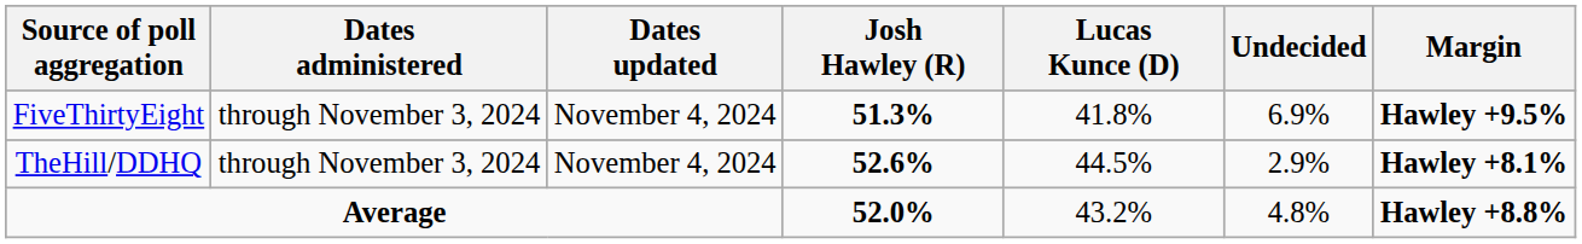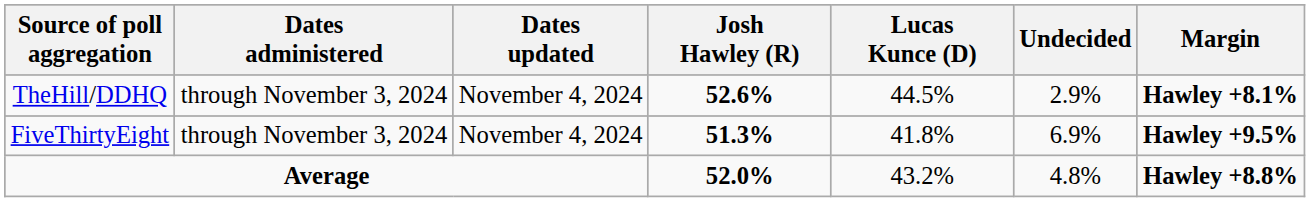 <table class="wikitable sortable" style="text-align:center;font-size:90%;line-height:17px">
 <tr>
 <th>Source of poll<br>aggregation</th>
 <th>Dates<br>administered</th>
 <th>Dates<br>updated</th>
 <th style="width:100px;">Josh<br>Hawley (R)</th>
 <th style="width:100px;">Lucas<br>Kunce (D)</th>
 <th>Undecided<br></th>
 <th>Margin</th>
 </tr>
 <tr>
+<td><a href='#'>TheHill</a>/<a href='#'>DDHQ</a></td>
+<td>through November 3, 2024</td>
+<td>November 4, 2024</td>
+<td><strong>52.6%</strong></td>
+<td>44.5%</td>
+<td>2.9%</td>
+<td><strong>Hawley +8.1%</strong></td>
+</tr>
+<tr>
 <td><a href='#'>FiveThirtyEight</a></td>
 <td>through November 3, 2024</td>
 <td>November 4, 2024</td>
 <td><strong>51.3%</strong></td>
 <td>41.8%</td>
 <td>6.9%</td>
 <td><strong>Hawley +9.5%</strong></td>
 </tr>
 <tr>
-<td><a href='#'>TheHill</a>/<a href='#'>DDHQ</a></td>
-<td>through November 3, 2024</td>
-<td>November 4, 2024</td>
-<td><strong>52.6%</strong></td>
-<td>44.5%</td>
-<td>2.9%</td>
-<td><strong>Hawley +8.1%</strong></td>
-</tr>
-<tr>
 <td colspan="3"><strong>Average</strong></td>
 <td><strong>52.0%</strong></td>
 <td>43.2%</td>
 <td>4.8%</td>
 <td><strong>Hawley +8.8%</strong></td>
 </tr>
 </table>
